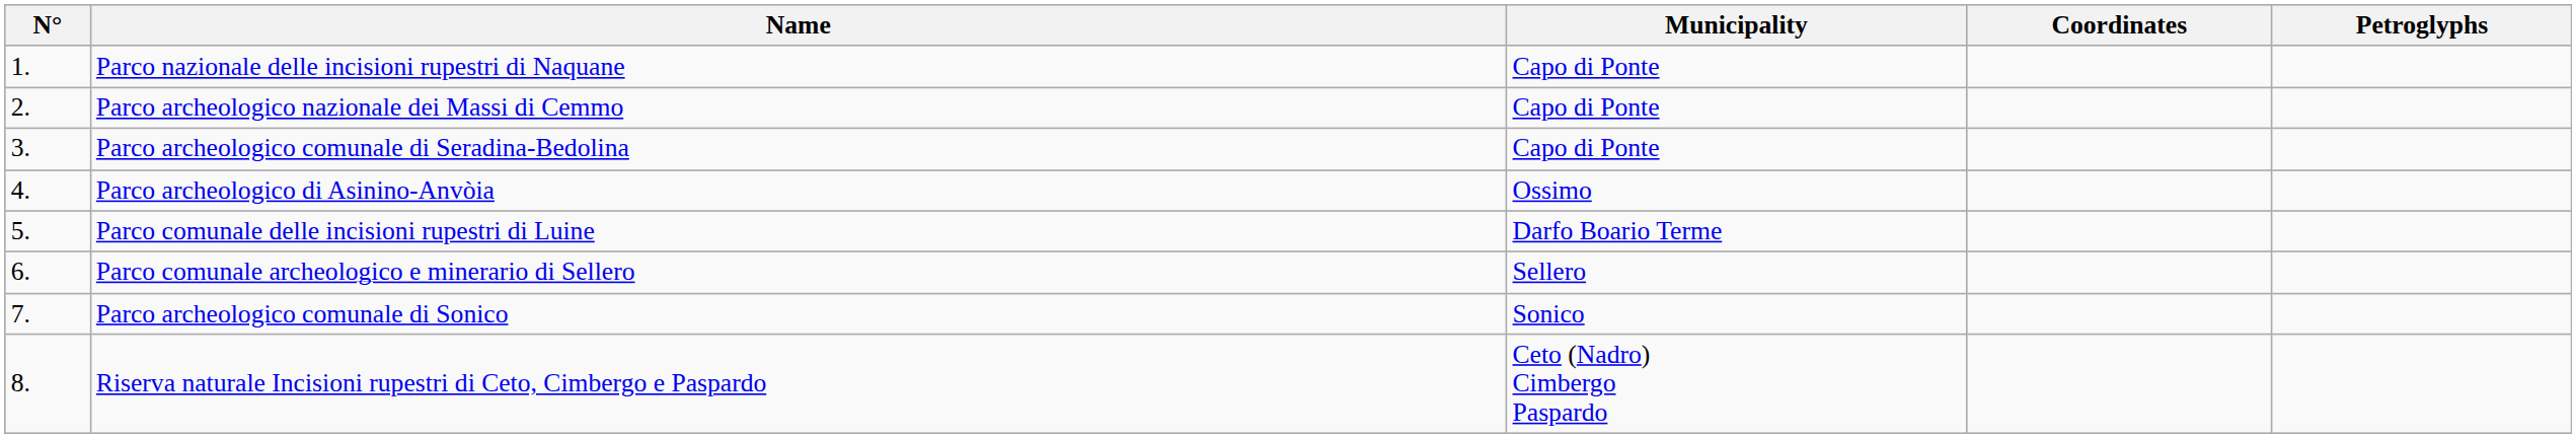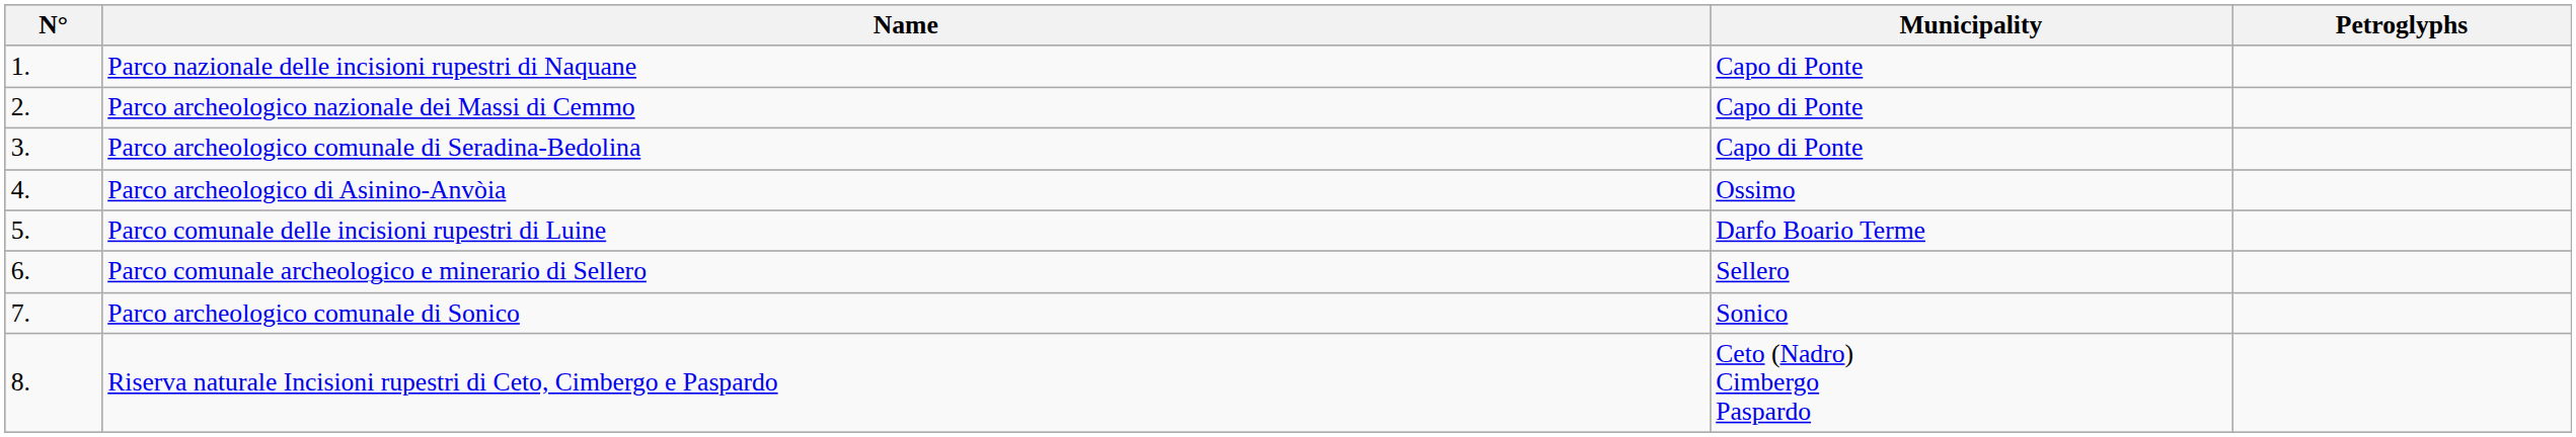 <table class="wikitable" width="100%">
 <tr>
 <th>N°</th>
 <th>Name</th>
 <th>Municipality</th>
-<th>Coordinates</th>
 <th>Petroglyphs</th>
 </tr>
 <tr>
 <td>1.</td>
 <td><a href='#'>Parco nazionale delle incisioni rupestri di Naquane</a></td>
 <td><a href='#'>Capo di Ponte</a></td>
 <td></td>
-<td></td>
 </tr>
 <tr>
 <td>2.</td>
 <td><a href='#'>Parco archeologico nazionale dei Massi di Cemmo</a></td>
 <td><a href='#'>Capo di Ponte</a></td>
-<td></td>
 <td></td>
 </tr>
 <tr>
 <td>3.</td>
 <td><a href='#'>Parco archeologico comunale di Seradina-Bedolina</a></td>
 <td><a href='#'>Capo di Ponte</a></td>
 <td></td>
-<td></td>
 </tr>
 <tr>
 <td>4.</td>
 <td><a href='#'>Parco archeologico di Asinino-Anvòia</a></td>
 <td><a href='#'>Ossimo</a></td>
-<td></td>
 <td></td>
 </tr>
 <tr>
 <td>5.</td>
 <td><a href='#'>Parco comunale delle incisioni rupestri di Luine</a></td>
 <td><a href='#'>Darfo Boario Terme</a></td>
 <td></td>
-<td></td>
 </tr>
 <tr>
 <td>6.</td>
 <td><a href='#'>Parco comunale archeologico e minerario di Sellero</a></td>
 <td><a href='#'>Sellero</a></td>
-<td></td>
 <td></td>
 </tr>
 <tr>
 <td>7.</td>
 <td><a href='#'>Parco archeologico comunale di Sonico</a></td>
 <td><a href='#'>Sonico</a></td>
 <td></td>
-<td></td>
 </tr>
 <tr>
 <td>8.</td>
 <td><a href='#'>Riserva naturale Incisioni rupestri di Ceto, Cimbergo e Paspardo</a></td>
 <td><a href='#'>Ceto</a> (<a href='#'>Nadro</a>) <br> <a href='#'>Cimbergo</a>  <br> <a href='#'>Paspardo</a></td>
 <td></td>
-<td></td>
 </tr>
 </table>
